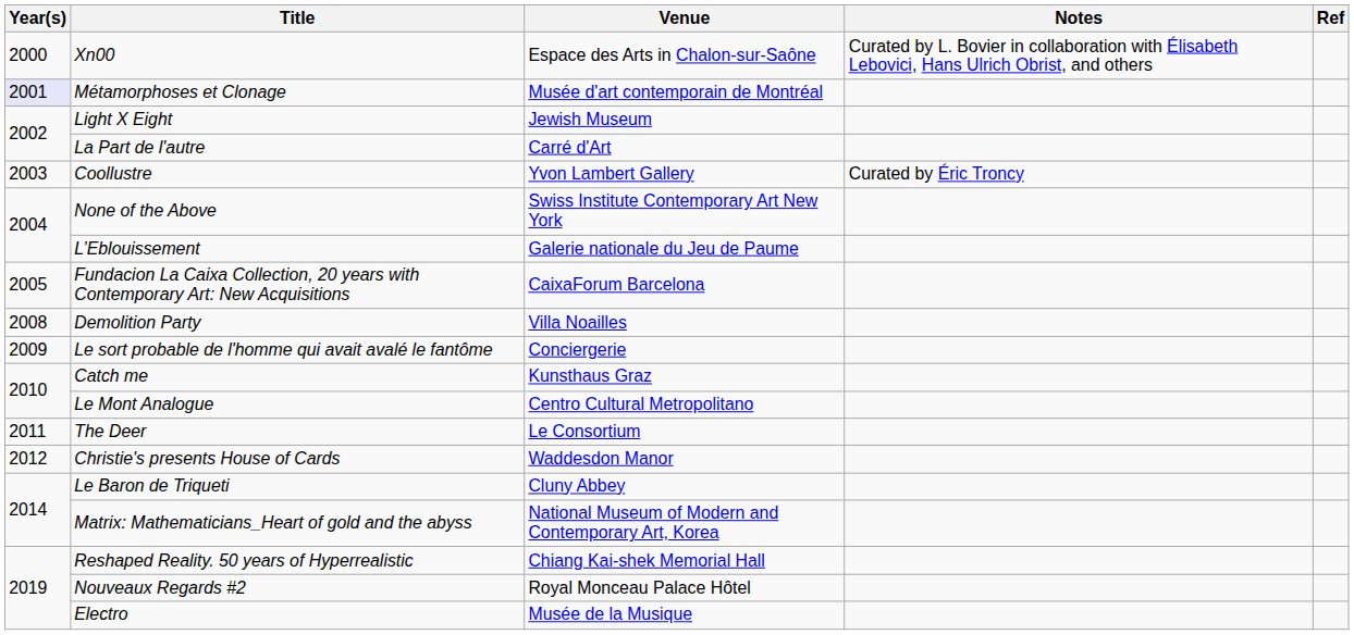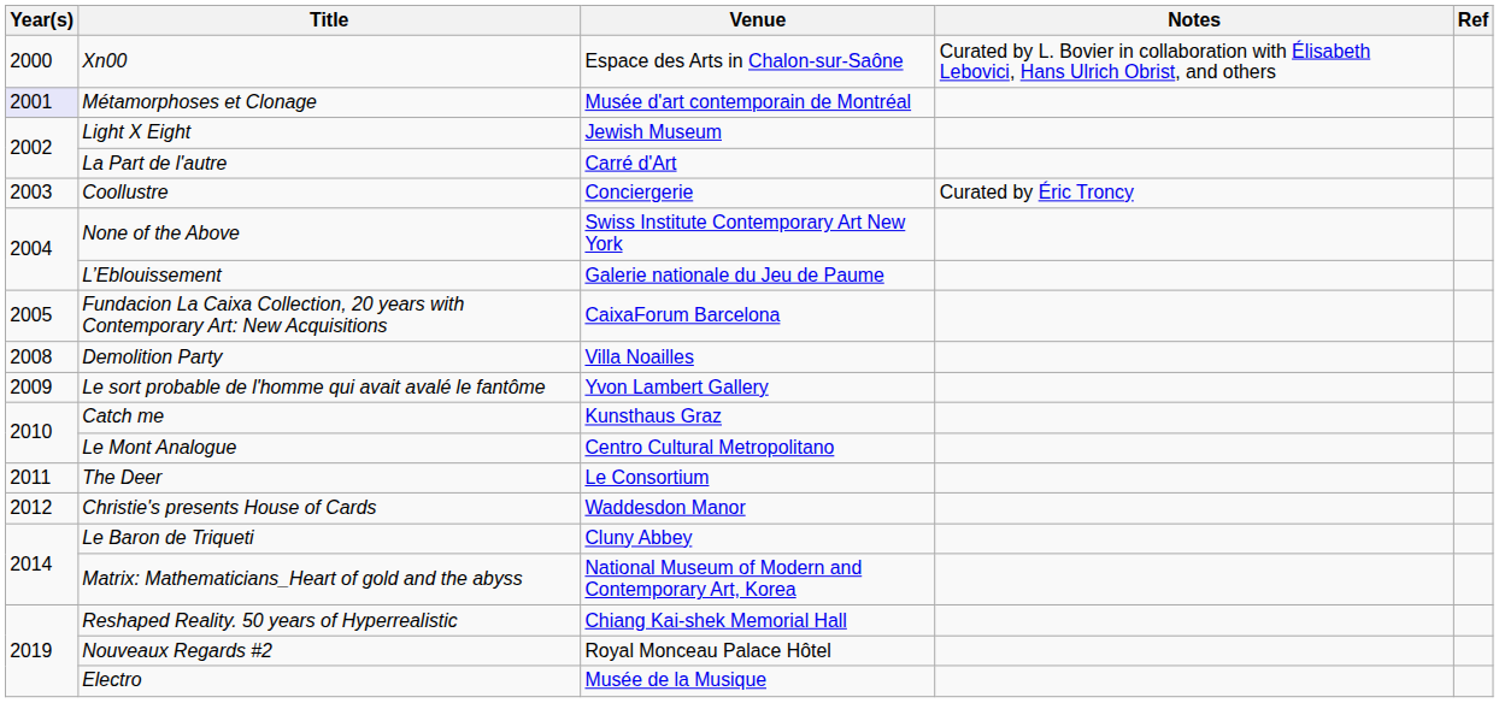 <table class="wikitable sortable">
 <tr>
 <th>Year(s)</th>
 <th>Title</th>
 <th>Venue</th>
 <th>Notes</th>
 <th class="unsortable">Ref</th>
 </tr>
 <tr>
 <td>2000</td>
 <td><em>Xn00</em></td>
 <td>Espace des Arts in <a href='#'>Chalon-sur-Saône</a></td>
 <td>Curated by L. Bovier in collaboration with <a href='#'>Élisabeth Lebovici</a>, <a href='#'>Hans Ulrich Obrist</a>, and others</td>
 <td></td>
 </tr>
 <tr>
 <td style="background: lavender;">2001</td>
 <td><em>Métamorphoses et Clonage</em></td>
 <td><a href='#'>Musée d'art contemporain de Montréal</a></td>
 <td></td>
 <td></td>
 </tr>
 <tr>
 <td rowspan="2">2002</td>
 <td><em>Light X Eight</em></td>
 <td><a href='#'>Jewish Museum</a></td>
 <td></td>
 <td></td>
 </tr>
 <tr>
 <td><em>La Part de l'autre</em></td>
 <td><a href='#'>Carré d'Art</a></td>
 <td></td>
 <td></td>
 </tr>
 <tr>
 <td>2003</td>
 <td><em>Coollustre</em></td>
-<td><a href='#'>Yvon Lambert Gallery</a></td>
+<td><a href='#'>Conciergerie</a></td>
 <td>Curated by <a href='#'>Éric Troncy</a></td>
 <td></td>
 </tr>
 <tr>
 <td rowspan="2">2004</td>
 <td><em>None of the Above</em></td>
 <td><a href='#'>Swiss Institute Contemporary Art New York</a></td>
 <td></td>
 <td></td>
 </tr>
 <tr>
 <td><em>L’Eblouissement</em></td>
 <td><a href='#'>Galerie nationale du Jeu de Paume</a></td>
 <td></td>
 <td></td>
 </tr>
 <tr>
 <td>2005</td>
 <td><em>Fundacion La Caixa Collection, 20 years with Contemporary Art: New Acquisitions</em></td>
 <td><a href='#'>CaixaForum Barcelona</a></td>
 <td></td>
 <td></td>
 </tr>
 <tr>
 <td>2008</td>
 <td><em>Demolition Party</em></td>
 <td><a href='#'>Villa Noailles</a></td>
 <td></td>
 <td></td>
 </tr>
 <tr>
 <td>2009</td>
 <td><em>Le sort probable de l'homme qui avait avalé le fantôme</em></td>
-<td><a href='#'>Conciergerie</a></td>
+<td><a href='#'>Yvon Lambert Gallery</a></td>
 <td></td>
 <td></td>
 </tr>
 <tr>
 <td rowspan="2">2010</td>
 <td><em>Catch me</em></td>
 <td><a href='#'>Kunsthaus Graz</a></td>
 <td></td>
 <td></td>
 </tr>
 <tr>
 <td><em>Le Mont Analogue</em></td>
 <td><a href='#'>Centro Cultural Metropolitano</a></td>
 <td></td>
 <td></td>
 </tr>
 <tr>
 <td>2011</td>
 <td><em>The Deer</em></td>
 <td><a href='#'>Le Consortium</a></td>
 <td></td>
 <td></td>
 </tr>
 <tr>
 <td>2012</td>
 <td><em>Christie's presents House of Cards</em></td>
 <td><a href='#'>Waddesdon Manor</a></td>
 <td></td>
 <td></td>
 </tr>
 <tr>
 <td rowspan="2">2014</td>
 <td><em>Le Baron de Triqueti</em></td>
 <td><a href='#'>Cluny Abbey</a></td>
 <td></td>
 <td></td>
 </tr>
 <tr>
 <td><em>Matrix: Mathematicians_Heart of gold and the abyss</em></td>
 <td><a href='#'>National Museum of Modern and Contemporary Art, Korea</a></td>
 <td></td>
 <td></td>
 </tr>
 <tr>
 <td rowspan="3">2019</td>
 <td><em>Reshaped Reality. 50 years of Hyperrealistic</em></td>
 <td><a href='#'>Chiang Kai-shek Memorial Hall</a></td>
 <td></td>
 <td></td>
 </tr>
 <tr>
 <td><em>Nouveaux Regards #2</em></td>
 <td>Royal Monceau Palace Hôtel</td>
 <td></td>
 <td></td>
 </tr>
 <tr>
 <td><em>Electro</em></td>
 <td><a href='#'>Musée de la Musique</a></td>
 <td></td>
 <td></td>
 </tr>
 </table>
